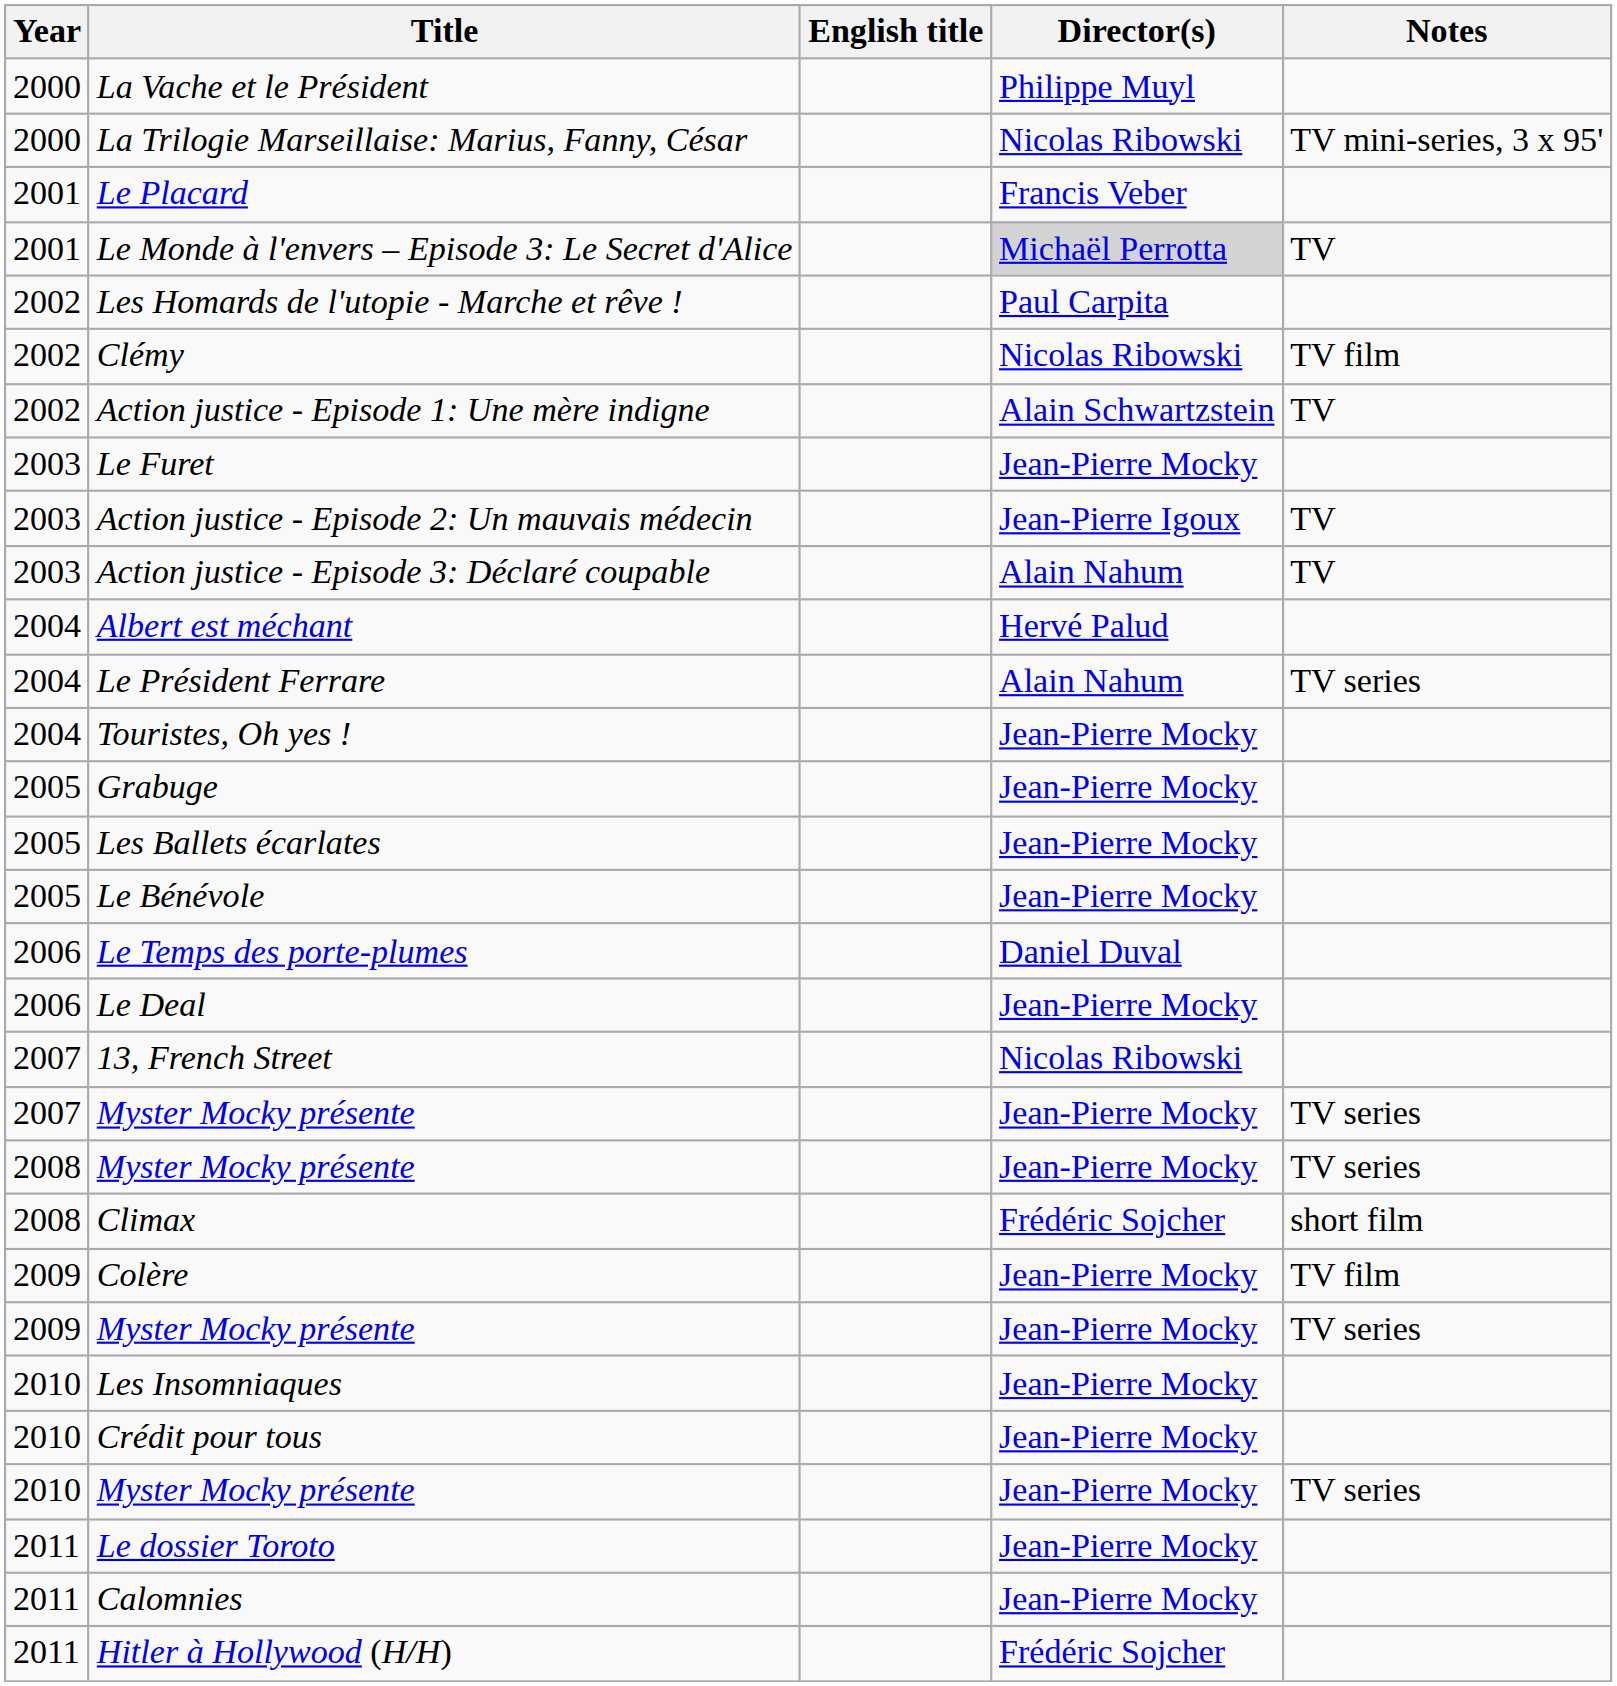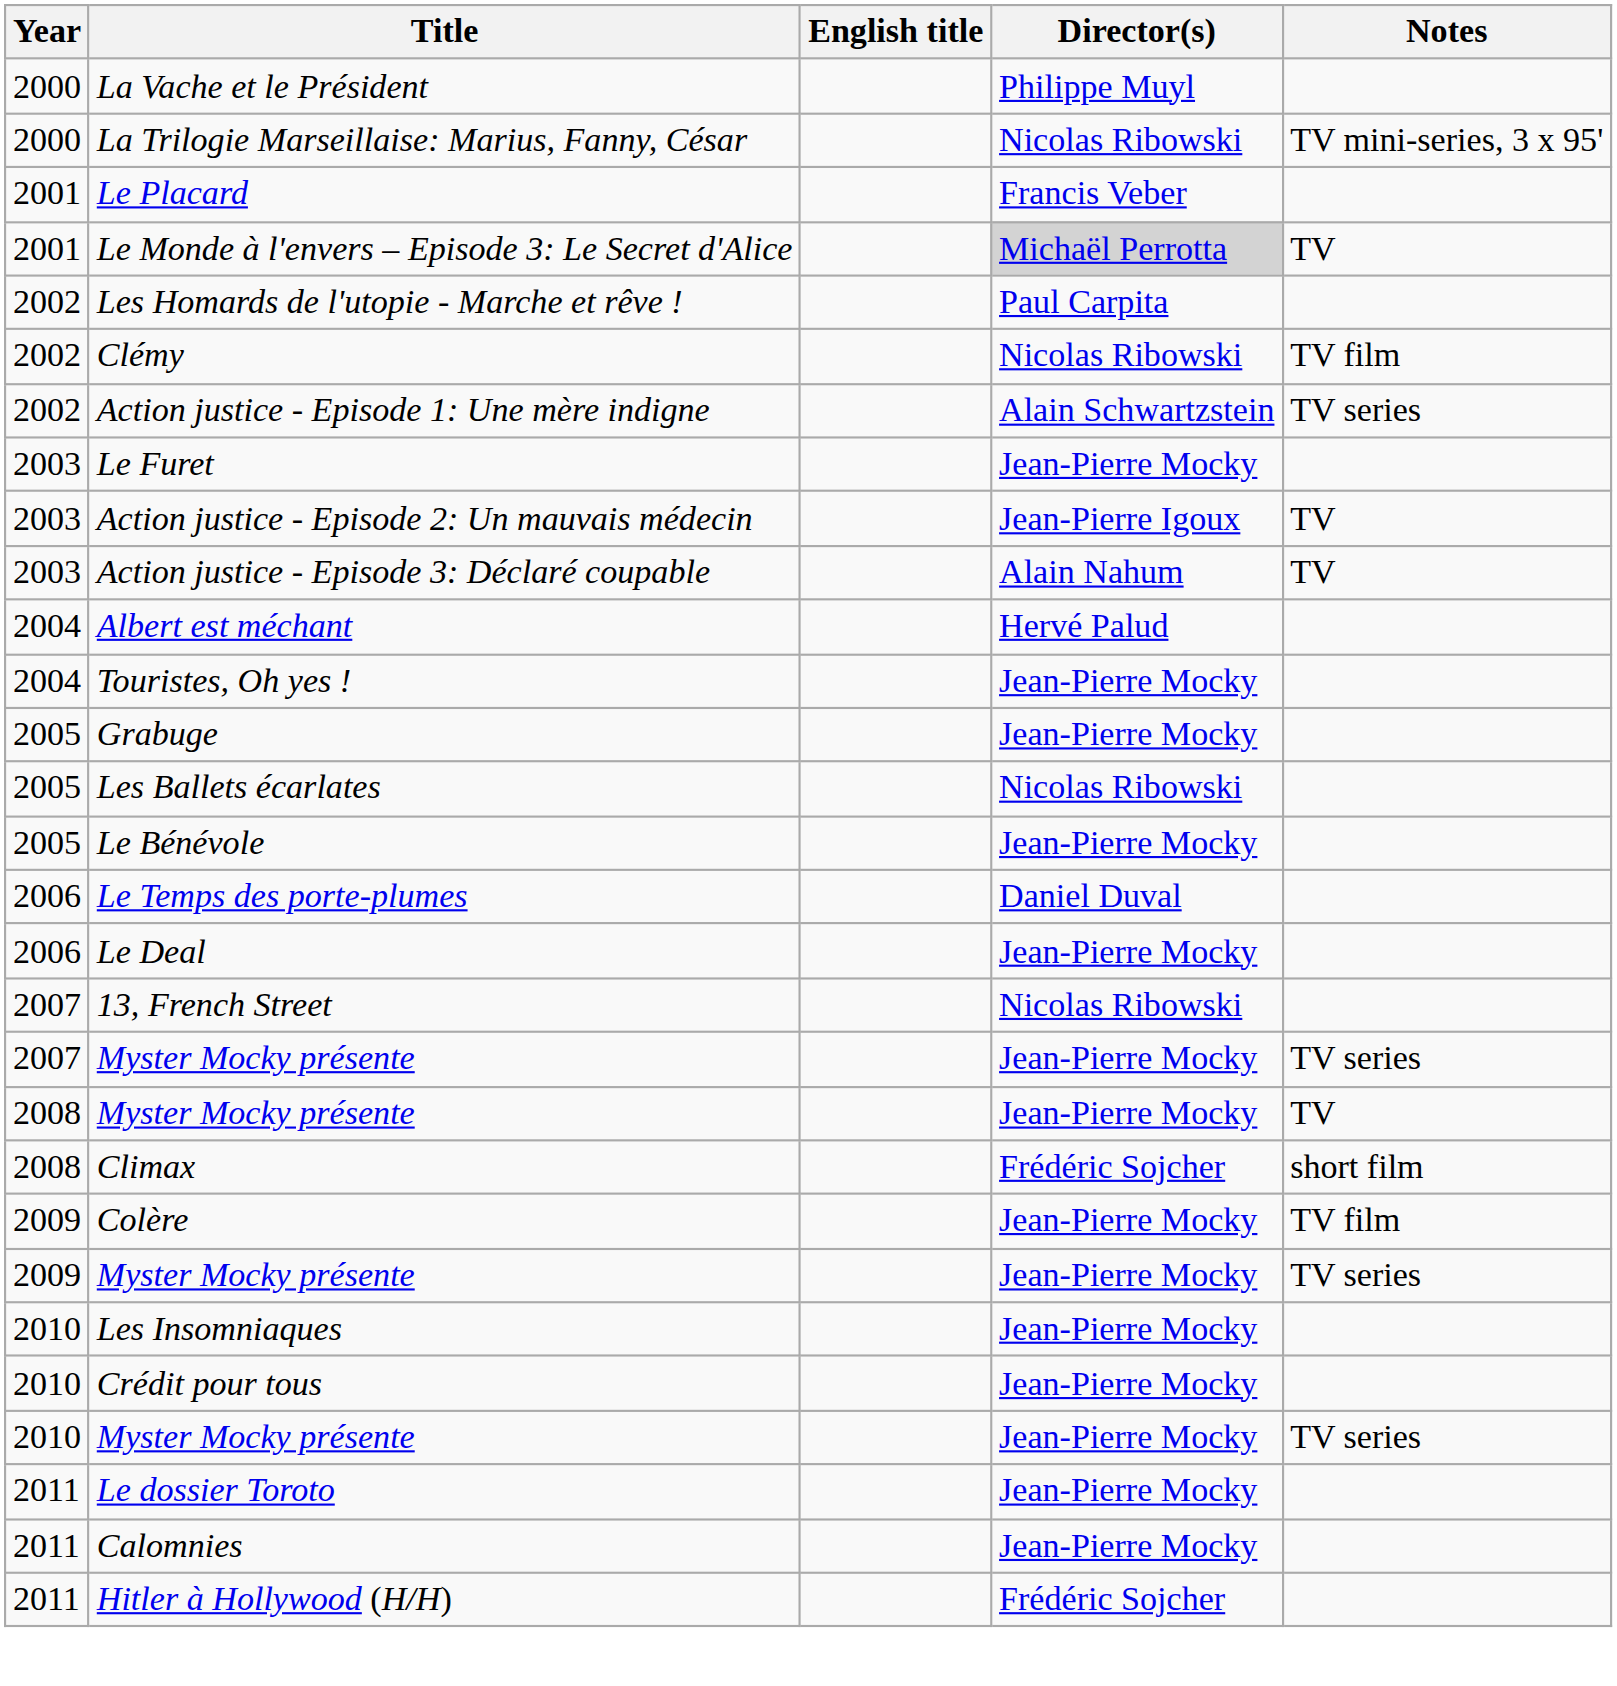 <table class="wikitable sortable">
 <tr>
 <th>Year</th>
 <th>Title</th>
 <th>English title</th>
 <th>Director(s)</th>
 <th>Notes</th>
 </tr>
 <tr>
 <td>2000</td>
 <td><em>La Vache et le Président</em></td>
 <td></td>
 <td><a href='#'>Philippe Muyl</a></td>
 <td></td>
 </tr>
 <tr>
 <td>2000</td>
 <td><em>La Trilogie Marseillaise: Marius, Fanny, César</em></td>
 <td></td>
 <td><a href='#'>Nicolas Ribowski</a></td>
 <td>TV mini-series, 3 x 95'</td>
 </tr>
 <tr>
 <td>2001</td>
 <td><em><a href='#'>Le Placard</a></em></td>
 <td></td>
 <td><a href='#'>Francis Veber</a></td>
 <td></td>
 </tr>
 <tr>
 <td>2001</td>
 <td><em>Le Monde à l'envers – Episode 3: Le Secret d'Alice</em></td>
 <td></td>
 <td style="background: lightgrey;"><a href='#'>Michaël Perrotta</a></td>
 <td>TV</td>
 </tr>
 <tr>
 <td>2002</td>
 <td><em>Les Homards de l'utopie</em> - <em>Marche et rêve !</em></td>
 <td></td>
 <td><a href='#'>Paul Carpita</a></td>
 <td></td>
 </tr>
 <tr>
 <td>2002</td>
 <td><em>Clémy</em></td>
 <td></td>
 <td><a href='#'>Nicolas Ribowski</a></td>
 <td>TV film</td>
 </tr>
 <tr>
 <td>2002</td>
 <td><em>Action justice - Episode 1: Une mère indigne</em></td>
 <td></td>
 <td><a href='#'>Alain Schwartzstein</a></td>
-<td>TV</td>
+<td>TV series</td>
 </tr>
 <tr>
 <td>2003</td>
 <td><em>Le Furet</em></td>
 <td></td>
 <td><a href='#'>Jean-Pierre Mocky</a></td>
 <td></td>
 </tr>
 <tr>
 <td>2003</td>
 <td><em>Action justice - Episode 2: Un mauvais médecin</em></td>
 <td></td>
 <td><a href='#'>Jean-Pierre Igoux</a></td>
 <td>TV</td>
 </tr>
 <tr>
 <td>2003</td>
 <td><em>Action justice - Episode 3: Déclaré coupable</em></td>
 <td></td>
 <td><a href='#'>Alain Nahum</a></td>
 <td>TV</td>
 </tr>
 <tr>
 <td>2004</td>
 <td><em><a href='#'>Albert est méchant</a></em></td>
 <td></td>
 <td><a href='#'>Hervé Palud</a></td>
 <td></td>
 </tr>
 <tr>
 <td>2004</td>
-<td><em>Le Président Ferrare</em></td>
-<td></td>
-<td><a href='#'>Alain Nahum</a></td>
-<td>TV series</td>
-</tr>
-<tr>
-<td>2004</td>
 <td><em>Touristes, Oh yes !</em></td>
 <td></td>
 <td><a href='#'>Jean-Pierre Mocky</a></td>
 <td></td>
 </tr>
 <tr>
 <td>2005</td>
 <td><em>Grabuge</em></td>
 <td></td>
 <td><a href='#'>Jean-Pierre Mocky</a></td>
 <td></td>
 </tr>
 <tr>
 <td>2005</td>
 <td><em>Les Ballets écarlates</em></td>
 <td></td>
-<td><a href='#'>Jean-Pierre Mocky</a></td>
+<td><a href='#'>Nicolas Ribowski</a></td>
 <td></td>
 </tr>
 <tr>
 <td>2005</td>
 <td><em>Le Bénévole</em></td>
 <td></td>
 <td><a href='#'>Jean-Pierre Mocky</a></td>
 <td></td>
 </tr>
 <tr>
 <td>2006</td>
 <td><em><a href='#'>Le Temps des porte-plumes</a></em></td>
 <td></td>
 <td><a href='#'>Daniel Duval</a></td>
 <td></td>
 </tr>
 <tr>
 <td>2006</td>
 <td><em>Le Deal</em></td>
 <td></td>
 <td><a href='#'>Jean-Pierre Mocky</a></td>
 <td></td>
 </tr>
 <tr>
 <td>2007</td>
 <td><em>13, French Street</em></td>
 <td></td>
 <td><a href='#'>Nicolas Ribowski</a></td>
 <td></td>
 </tr>
 <tr>
 <td>2007</td>
 <td><em><a href='#'>Myster Mocky présente</a></em></td>
 <td></td>
 <td><a href='#'>Jean-Pierre Mocky</a></td>
 <td>TV series</td>
 </tr>
 <tr>
 <td>2008</td>
 <td><em><a href='#'>Myster Mocky présente</a></em></td>
 <td></td>
 <td><a href='#'>Jean-Pierre Mocky</a></td>
-<td>TV series</td>
+<td>TV</td>
 </tr>
 <tr>
 <td>2008</td>
 <td><em>Climax</em></td>
 <td></td>
 <td><a href='#'>Frédéric Sojcher</a></td>
 <td>short film</td>
 </tr>
 <tr>
 <td>2009</td>
 <td><em>Colère</em></td>
 <td></td>
 <td><a href='#'>Jean-Pierre Mocky</a></td>
 <td>TV film</td>
 </tr>
 <tr>
 <td>2009</td>
 <td><em><a href='#'>Myster Mocky présente</a></em></td>
 <td></td>
 <td><a href='#'>Jean-Pierre Mocky</a></td>
 <td>TV series</td>
 </tr>
 <tr>
 <td>2010</td>
 <td><em>Les Insomniaques</em></td>
 <td></td>
 <td><a href='#'>Jean-Pierre Mocky</a></td>
 <td></td>
 </tr>
 <tr>
 <td>2010</td>
 <td><em>Crédit pour tous</em></td>
 <td></td>
 <td><a href='#'>Jean-Pierre Mocky</a></td>
 <td></td>
 </tr>
 <tr>
 <td>2010</td>
 <td><em><a href='#'>Myster Mocky présente</a></em></td>
 <td></td>
 <td><a href='#'>Jean-Pierre Mocky</a></td>
 <td>TV series</td>
 </tr>
 <tr>
 <td>2011</td>
 <td><em><a href='#'>Le dossier Toroto</a></em></td>
 <td></td>
 <td><a href='#'>Jean-Pierre Mocky</a></td>
 <td></td>
 </tr>
 <tr>
 <td>2011</td>
 <td><em>Calomnies</em></td>
 <td></td>
 <td><a href='#'>Jean-Pierre Mocky</a></td>
 <td></td>
 </tr>
 <tr>
 <td>2011</td>
 <td><em><a href='#'>Hitler à Hollywood</a></em> (<em>H/H</em>)</td>
 <td></td>
 <td><a href='#'>Frédéric Sojcher</a></td>
 <td></td>
 </tr>
 </table>
